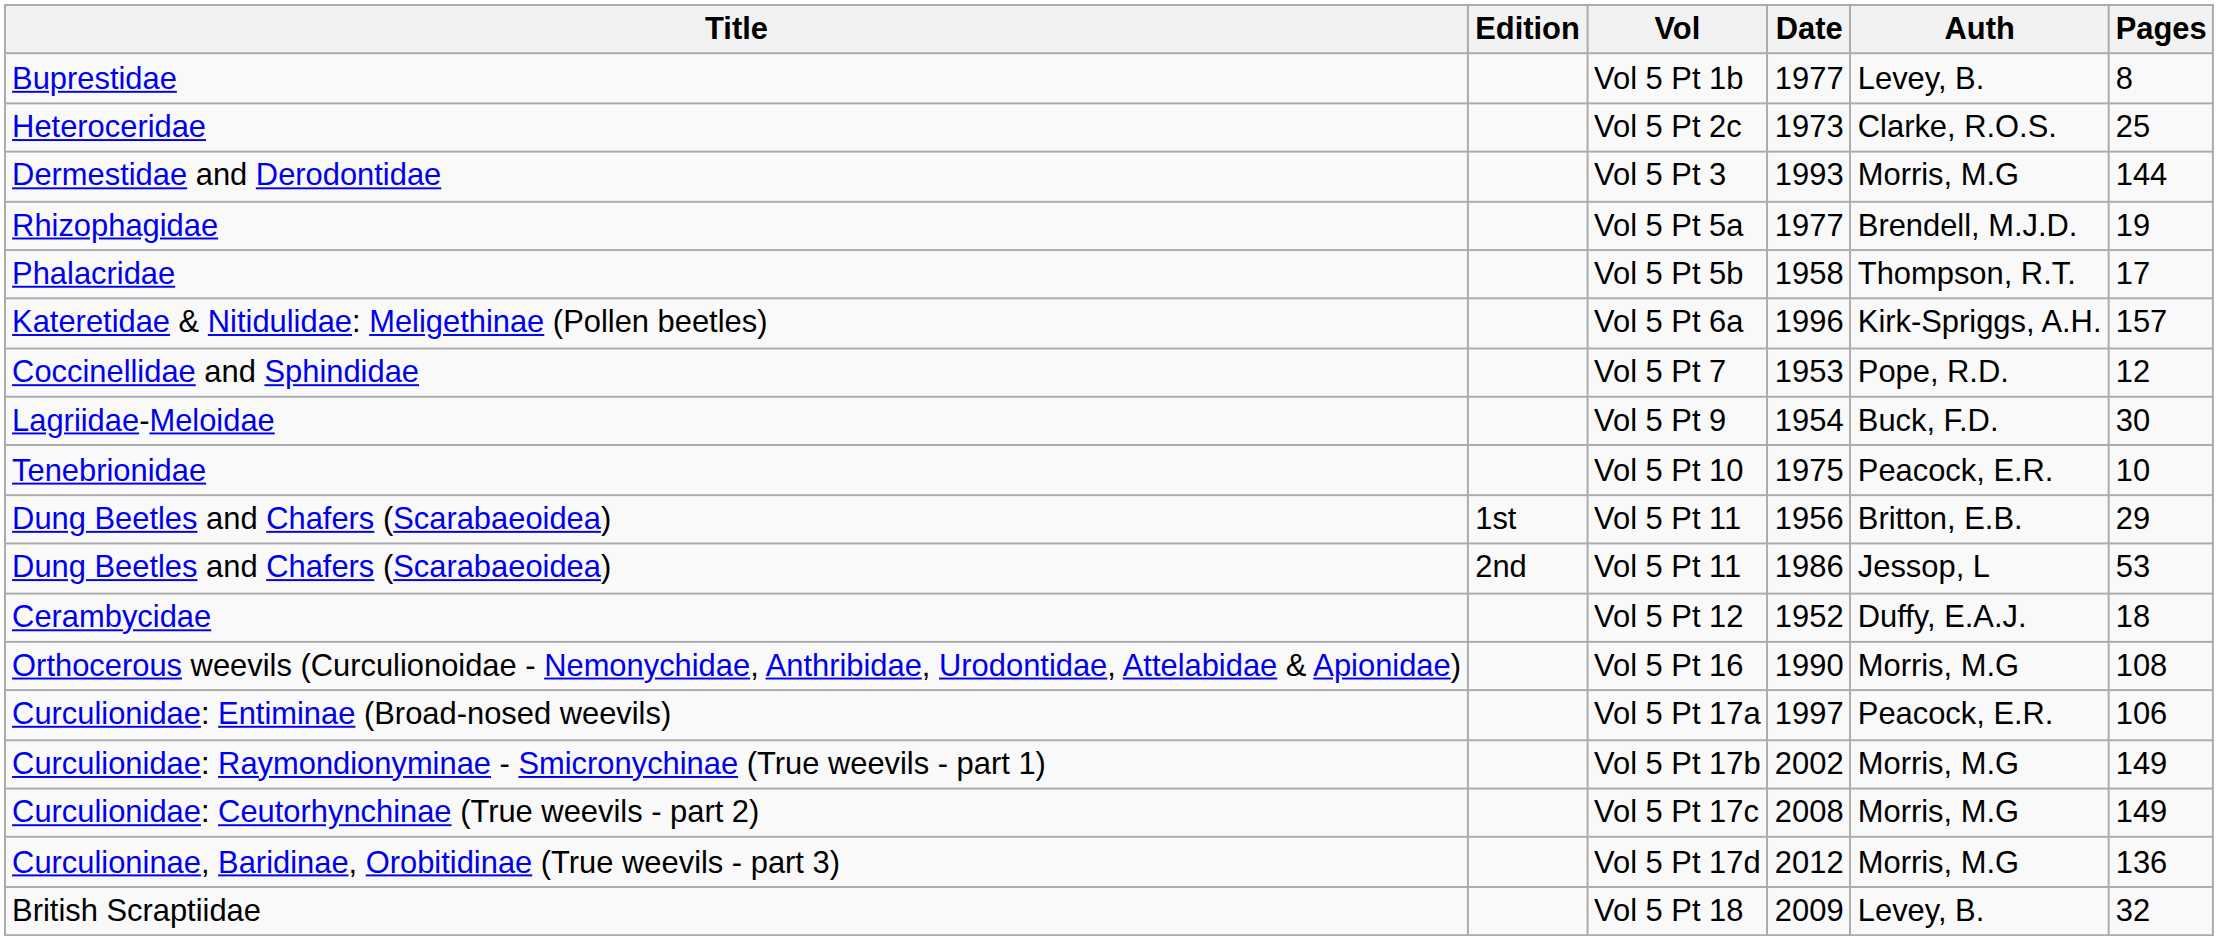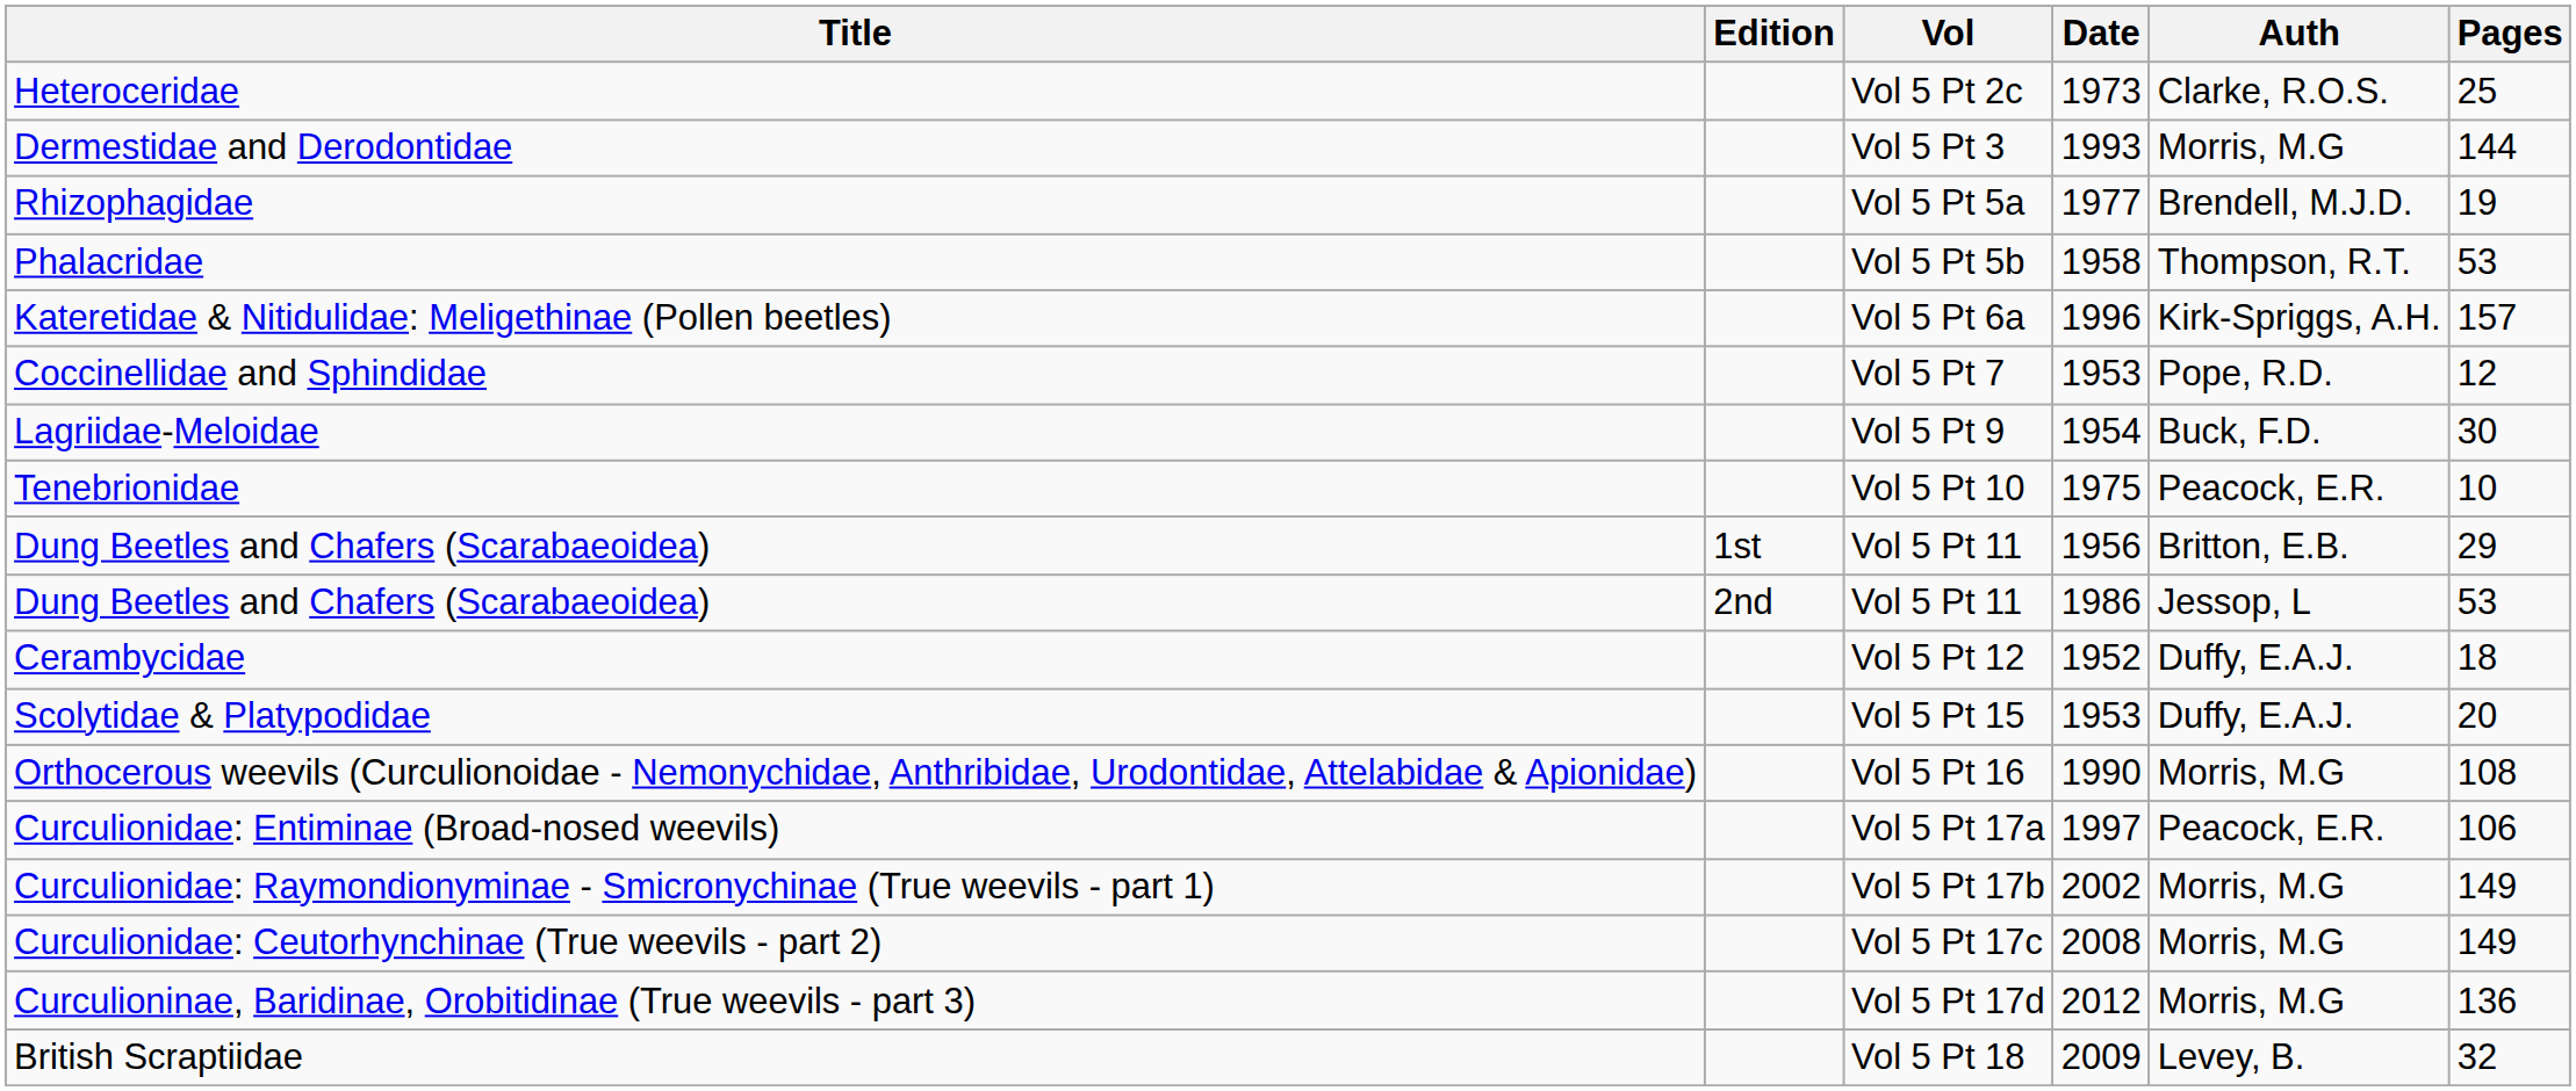 <table class="wikitable" border="1">
 <tr>
 <th>Title</th>
 <th>Edition</th>
 <th>Vol</th>
 <th>Date</th>
 <th>Auth</th>
 <th>Pages</th>
-</tr>
-<tr>
-<td><a href='#'>Buprestidae</a></td>
-<td></td>
-<td>Vol 5 Pt 1b</td>
-<td>1977</td>
-<td>Levey, B.</td>
-<td>8</td>
 </tr>
 <tr>
 <td><a href='#'>Heteroceridae</a></td>
 <td></td>
 <td>Vol 5 Pt 2c</td>
 <td>1973</td>
 <td>Clarke, R.O.S.</td>
 <td>25</td>
 </tr>
 <tr>
 <td><a href='#'>Dermestidae</a> and <a href='#'>Derodontidae</a></td>
 <td></td>
 <td>Vol 5 Pt 3</td>
 <td>1993</td>
 <td>Morris, M.G</td>
 <td>144</td>
 </tr>
 <tr>
 <td><a href='#'>Rhizophagidae</a></td>
 <td></td>
 <td>Vol 5 Pt 5a</td>
 <td>1977</td>
 <td>Brendell, M.J.D.</td>
 <td>19</td>
 </tr>
 <tr>
 <td><a href='#'>Phalacridae</a></td>
 <td></td>
 <td>Vol 5 Pt 5b</td>
 <td>1958</td>
 <td>Thompson, R.T.</td>
-<td>17</td>
+<td>53</td>
 </tr>
 <tr>
 <td><a href='#'>Kateretidae</a> & <a href='#'>Nitidulidae</a>: <a href='#'>Meligethinae</a> (Pollen beetles)</td>
 <td></td>
 <td>Vol 5 Pt 6a</td>
 <td>1996</td>
 <td>Kirk-Spriggs, A.H.</td>
 <td>157</td>
 </tr>
 <tr>
 <td><a href='#'>Coccinellidae</a> and <a href='#'>Sphindidae</a></td>
 <td></td>
 <td>Vol 5 Pt 7</td>
 <td>1953</td>
 <td>Pope, R.D.</td>
 <td>12</td>
 </tr>
 <tr>
 <td><a href='#'>Lagriidae</a>-<a href='#'>Meloidae</a></td>
 <td></td>
 <td>Vol 5 Pt 9</td>
 <td>1954</td>
 <td>Buck, F.D.</td>
 <td>30</td>
 </tr>
 <tr>
 <td><a href='#'>Tenebrionidae</a></td>
 <td></td>
 <td>Vol 5 Pt 10</td>
 <td>1975</td>
 <td>Peacock, E.R.</td>
 <td>10</td>
 </tr>
 <tr>
 <td><a href='#'>Dung Beetles</a> and <a href='#'>Chafers</a> (<a href='#'>Scarabaeoidea</a>)</td>
 <td>1st</td>
 <td>Vol 5 Pt 11</td>
 <td>1956</td>
 <td>Britton, E.B.</td>
 <td>29</td>
 </tr>
 <tr>
 <td><a href='#'>Dung Beetles</a> and <a href='#'>Chafers</a> (<a href='#'>Scarabaeoidea</a>)</td>
 <td>2nd</td>
 <td>Vol 5 Pt 11</td>
 <td>1986</td>
 <td>Jessop, L</td>
 <td>53</td>
 </tr>
 <tr>
 <td><a href='#'>Cerambycidae</a></td>
 <td></td>
 <td>Vol 5 Pt 12</td>
 <td>1952</td>
 <td>Duffy, E.A.J.</td>
 <td>18</td>
 </tr>
 <tr>
+<td><a href='#'>Scolytidae</a> & <a href='#'>Platypodidae</a></td>
+<td></td>
+<td>Vol 5 Pt 15</td>
+<td>1953</td>
+<td>Duffy, E.A.J.</td>
+<td>20</td>
+</tr>
+<tr>
 <td><a href='#'>Orthocerous</a> weevils (Curculionoidae - <a href='#'>Nemonychidae</a>, <a href='#'>Anthribidae</a>, <a href='#'>Urodontidae</a>, <a href='#'>Attelabidae</a> & <a href='#'>Apionidae</a>)</td>
 <td></td>
 <td>Vol 5 Pt 16</td>
 <td>1990</td>
 <td>Morris, M.G</td>
 <td>108</td>
 </tr>
 <tr>
 <td><a href='#'>Curculionidae</a>: <a href='#'>Entiminae</a> (Broad-nosed weevils)</td>
 <td></td>
 <td>Vol 5 Pt 17a</td>
 <td>1997</td>
 <td>Peacock, E.R.</td>
 <td>106</td>
 </tr>
 <tr>
 <td><a href='#'>Curculionidae</a>: <a href='#'>Raymondionyminae</a> - <a href='#'>Smicronychinae</a> (True weevils - part 1)</td>
 <td></td>
 <td>Vol 5 Pt 17b</td>
 <td>2002</td>
 <td>Morris, M.G</td>
 <td>149</td>
 </tr>
 <tr>
 <td><a href='#'>Curculionidae</a>: <a href='#'>Ceutorhynchinae</a> (True weevils - part 2)</td>
 <td></td>
 <td>Vol 5 Pt 17c</td>
 <td>2008</td>
 <td>Morris, M.G</td>
 <td>149</td>
 </tr>
 <tr>
 <td><a href='#'>Curculioninae</a>, <a href='#'>Baridinae</a>, <a href='#'>Orobitidinae</a> (True weevils - part 3)</td>
 <td></td>
 <td>Vol 5 Pt 17d</td>
 <td>2012</td>
 <td>Morris, M.G</td>
 <td>136</td>
 </tr>
 <tr>
 <td>British Scraptiidae</td>
 <td></td>
 <td>Vol 5 Pt 18</td>
 <td>2009</td>
 <td>Levey, B.</td>
 <td>32</td>
 </tr>
 </table>
